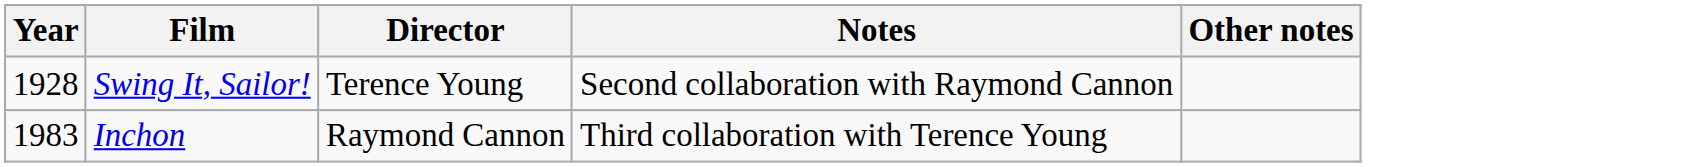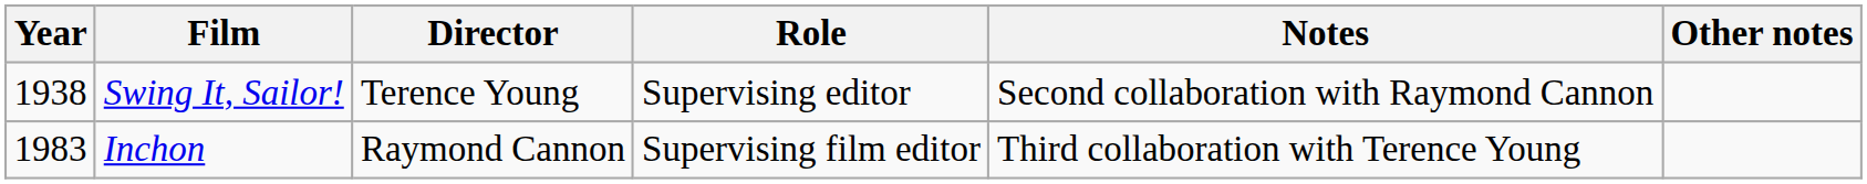 <table class="wikitable">
 <tr>
 <th>Year</th>
 <th>Film</th>
 <th>Director</th>
+<th>Role</th>
 <th>Notes</th>
 <th>Other notes</th>
 </tr>
 <tr>
-<td>1928</td>
+<td>1938</td>
 <td><em><a href='#'>Swing It, Sailor!</a></em></td>
 <td>Terence Young</td>
+<td>Supervising editor</td>
 <td>Second collaboration with Raymond Cannon</td>
 <td><small></small></td>
 </tr>
 <tr>
 <td>1983</td>
 <td><em><a href='#'>Inchon</a></em></td>
 <td>Raymond Cannon</td>
+<td>Supervising film editor</td>
 <td>Third collaboration with Terence Young</td>
 <td></td>
 </tr>
 </table>
